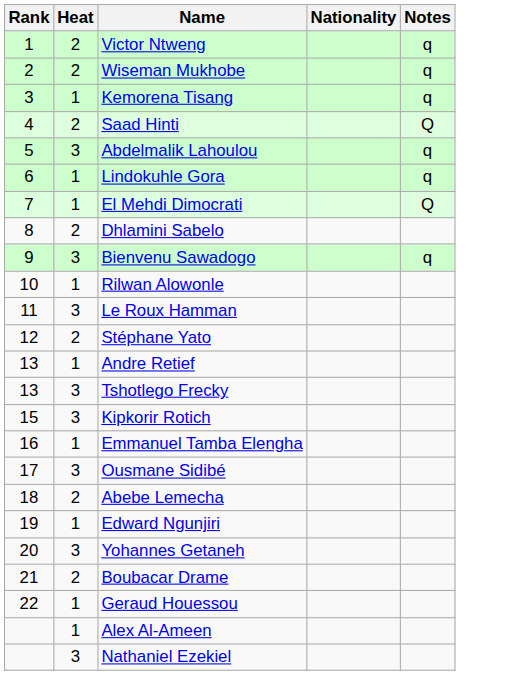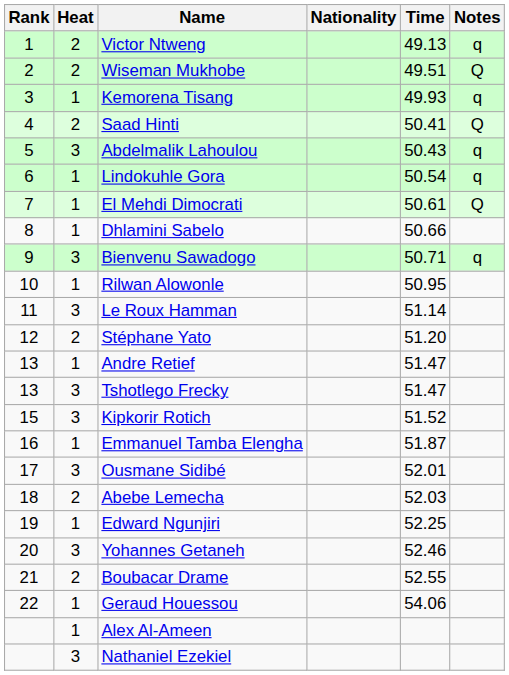 <table class="wikitable sortable" style="text-align:center">
 <tr>
 <th>Rank</th>
 <th>Heat</th>
 <th>Name</th>
 <th>Nationality</th>
+<th>Time</th>
 <th>Notes</th>
 </tr>
 <tr bgcolor=ccffcc>
 <td>1</td>
 <td>2</td>
 <td align=left><a href='#'>Victor Ntweng</a></td>
 <td align=left></td>
+<td>49.13</td>
 <td>q</td>
 </tr>
 <tr bgcolor=ccffcc>
 <td>2</td>
 <td>2</td>
 <td align=left><a href='#'>Wiseman Mukhobe</a></td>
 <td align=left></td>
-<td>q</td>
+<td>49.51</td>
+<td>Q</td>
 </tr>
 <tr bgcolor=ccffcc>
 <td>3</td>
 <td>1</td>
 <td align=left><a href='#'>Kemorena Tisang</a></td>
 <td align=left></td>
+<td>49.93</td>
 <td>q</td>
 </tr>
 <tr bgcolor=ddffdd>
 <td>4</td>
 <td>2</td>
 <td align=left><a href='#'>Saad Hinti</a></td>
 <td align=left></td>
+<td>50.41</td>
 <td>Q</td>
 </tr>
 <tr bgcolor=ccffcc>
 <td>5</td>
 <td>3</td>
 <td align=left><a href='#'>Abdelmalik Lahoulou</a></td>
 <td align=left></td>
+<td>50.43</td>
 <td>q</td>
 </tr>
 <tr bgcolor=ccffcc>
 <td>6</td>
 <td>1</td>
 <td align=left><a href='#'>Lindokuhle Gora</a></td>
 <td align=left></td>
+<td>50.54</td>
 <td>q</td>
 </tr>
 <tr bgcolor=ddffdd>
 <td>7</td>
 <td>1</td>
 <td align=left><a href='#'>El Mehdi Dimocrati</a></td>
 <td align=left></td>
+<td>50.61</td>
 <td>Q</td>
 </tr>
 <tr>
 <td>8</td>
-<td>2</td>
+<td>1</td>
 <td align=left><a href='#'>Dhlamini Sabelo</a></td>
 <td align=left></td>
+<td>50.66</td>
 <td></td>
 </tr>
 <tr bgcolor=ccffcc>
 <td>9</td>
 <td>3</td>
 <td align=left><a href='#'>Bienvenu Sawadogo</a></td>
 <td align=left></td>
+<td>50.71</td>
 <td>q</td>
 </tr>
 <tr>
 <td>10</td>
 <td>1</td>
 <td align=left><a href='#'>Rilwan Alowonle</a></td>
 <td align=left></td>
+<td>50.95</td>
 <td></td>
 </tr>
 <tr>
 <td>11</td>
 <td>3</td>
 <td align=left><a href='#'>Le Roux Hamman</a></td>
 <td align=left></td>
+<td>51.14</td>
 <td></td>
 </tr>
 <tr>
 <td>12</td>
 <td>2</td>
 <td align=left><a href='#'>Stéphane Yato</a></td>
 <td align=left></td>
+<td>51.20</td>
 <td></td>
 </tr>
 <tr>
 <td>13</td>
 <td>1</td>
 <td align=left><a href='#'>Andre Retief</a></td>
 <td align=left></td>
+<td>51.47</td>
 <td></td>
 </tr>
 <tr>
 <td>13</td>
 <td>3</td>
 <td align=left><a href='#'>Tshotlego Frecky</a></td>
 <td align=left></td>
+<td>51.47</td>
 <td></td>
 </tr>
 <tr>
 <td>15</td>
 <td>3</td>
 <td align=left><a href='#'>Kipkorir Rotich</a></td>
 <td align=left></td>
+<td>51.52</td>
 <td></td>
 </tr>
 <tr>
 <td>16</td>
 <td>1</td>
 <td align=left><a href='#'>Emmanuel Tamba Elengha</a></td>
 <td align=left></td>
+<td>51.87</td>
 <td></td>
 </tr>
 <tr>
 <td>17</td>
 <td>3</td>
 <td align=left><a href='#'>Ousmane Sidibé</a></td>
 <td align=left></td>
+<td>52.01</td>
 <td></td>
 </tr>
 <tr>
 <td>18</td>
 <td>2</td>
 <td align=left><a href='#'>Abebe Lemecha</a></td>
 <td align=left></td>
+<td>52.03</td>
 <td></td>
 </tr>
 <tr>
 <td>19</td>
 <td>1</td>
 <td align=left><a href='#'>Edward Ngunjiri</a></td>
 <td align=left></td>
+<td>52.25</td>
 <td></td>
 </tr>
 <tr>
 <td>20</td>
 <td>3</td>
 <td align=left><a href='#'>Yohannes Getaneh</a></td>
 <td align=left></td>
+<td>52.46</td>
 <td></td>
 </tr>
 <tr>
 <td>21</td>
 <td>2</td>
 <td align=left><a href='#'>Boubacar Drame</a></td>
 <td align=left></td>
+<td>52.55</td>
 <td></td>
 </tr>
 <tr>
 <td>22</td>
 <td>1</td>
 <td align=left><a href='#'>Geraud Houessou</a></td>
 <td align=left></td>
+<td>54.06</td>
 <td></td>
 </tr>
 <tr>
 <td></td>
 <td>1</td>
 <td align="left"><a href='#'>Alex Al-Ameen</a></td>
 <td align=left></td>
 <td></td>
+<td></td>
 </tr>
 <tr>
 <td></td>
 <td>3</td>
 <td align="left"><a href='#'>Nathaniel Ezekiel</a></td>
 <td align=left></td>
 <td></td>
+<td></td>
 </tr>
 </table>
